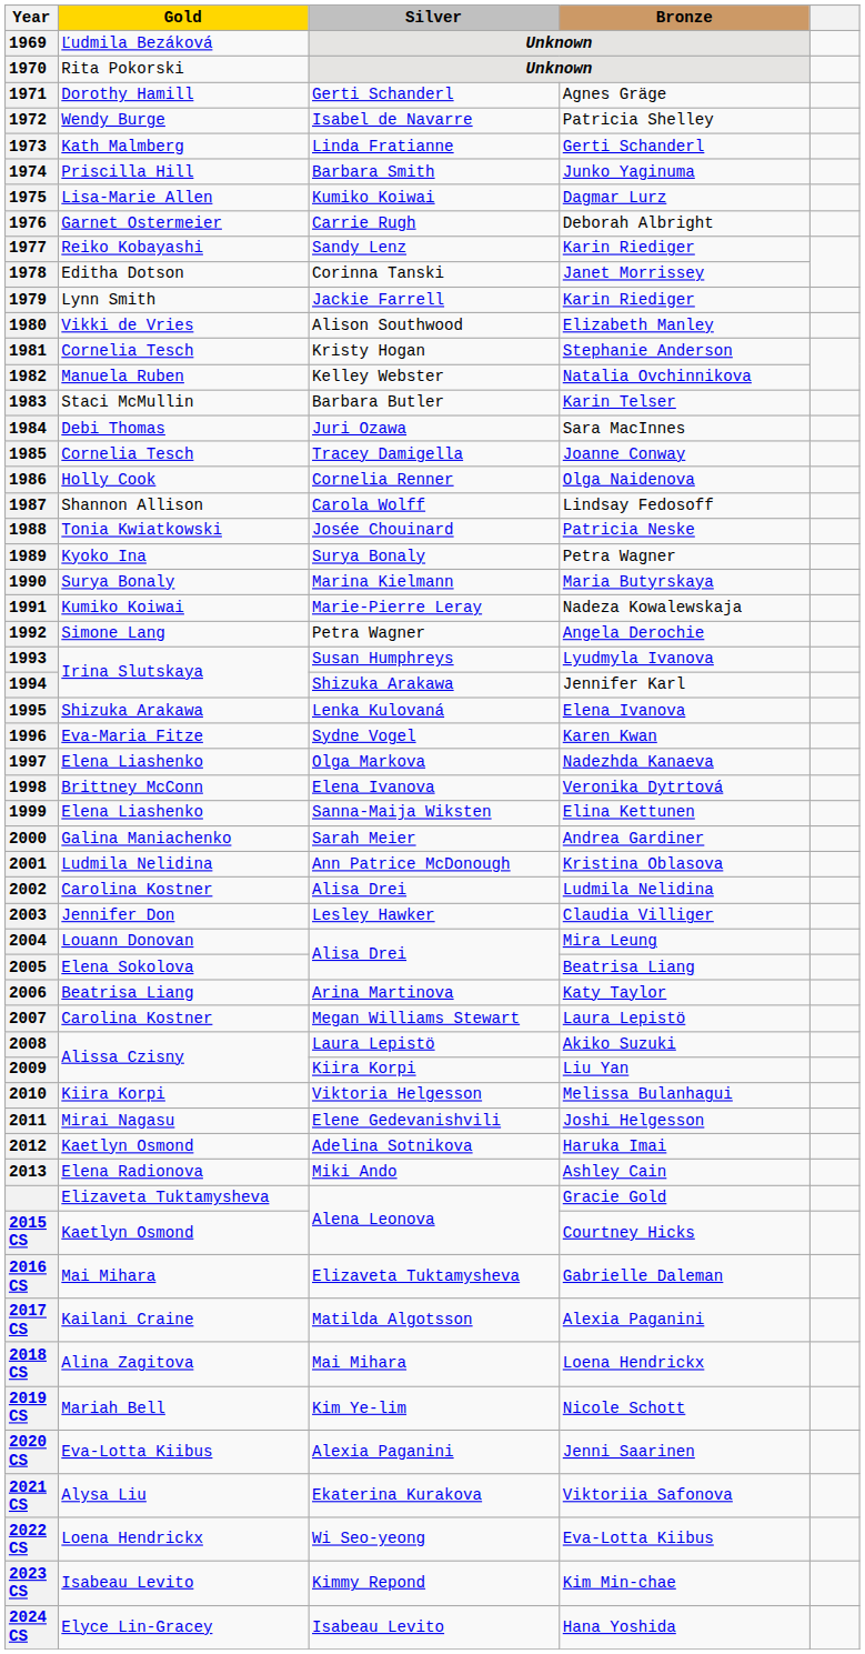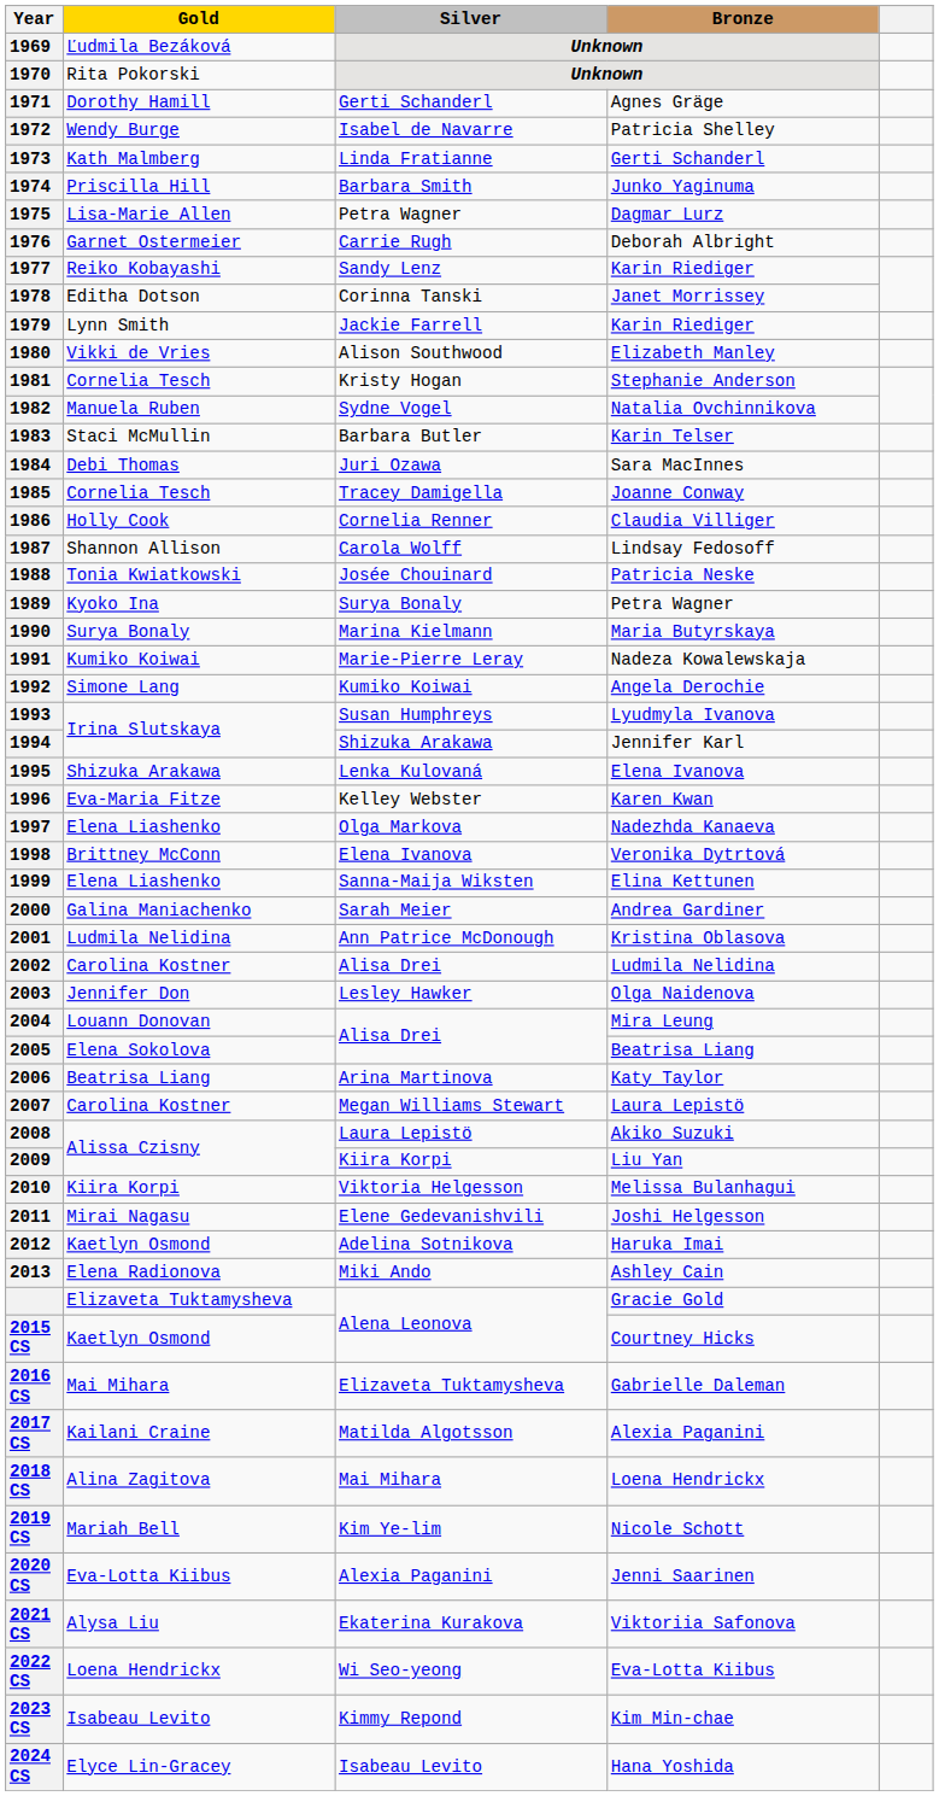 <table class="wikitable unsortable" style="text-align:left; width:80%">
 <tr>
 <th scope="col" style="text-align:center; width:5%">Year</th>
 <th scope="col" style="text-align:center; width:25%; background:gold">Gold</th>
 <th scope="col" style="text-align:center; width:25%; background:silver">Silver</th>
 <th scope="col" style="text-align:center; width:25%; background:#c96">Bronze</th>
 <th scope="col" style="text-align:center; width:5%"></th>
 </tr>
 <tr>
 <th scope="row" style="text-align:left">1969</th>
 <td> <a href='#'>Ľudmila Bezáková</a></td>
 <td colspan="2" align="center" bgcolor="e5e4e2"><strong><em>Unknown</em></strong></td>
 <td></td>
 </tr>
 <tr>
 <th scope="row" style="text-align:left">1970</th>
 <td> Rita Pokorski</td>
 <td colspan="2" align="center" bgcolor="e5e4e2"><strong><em>Unknown</em></strong></td>
 </tr>
 <tr>
 <th scope="row" style="text-align:left">1971</th>
 <td> <a href='#'>Dorothy Hamill</a></td>
 <td> <a href='#'>Gerti Schanderl</a></td>
 <td> Agnes Gräge</td>
 <td></td>
 </tr>
 <tr>
 <th scope="row" style="text-align:left">1972</th>
 <td> <a href='#'>Wendy Burge</a></td>
 <td> <a href='#'>Isabel de Navarre</a></td>
 <td> Patricia Shelley</td>
 <td></td>
 </tr>
 <tr>
 <th scope="row" style="text-align:left">1973</th>
 <td> <a href='#'>Kath Malmberg</a></td>
 <td> <a href='#'>Linda Fratianne</a></td>
 <td> <a href='#'>Gerti Schanderl</a></td>
 <td></td>
 </tr>
 <tr>
 <th scope="row" style="text-align:left">1974</th>
 <td> <a href='#'>Priscilla Hill</a></td>
 <td> <a href='#'>Barbara Smith</a></td>
 <td> <a href='#'>Junko Yaginuma</a></td>
 <td></td>
 </tr>
 <tr>
 <th scope="row" style="text-align:left">1975</th>
 <td> <a href='#'>Lisa-Marie Allen</a></td>
-<td> <a href='#'>Kumiko Koiwai</a></td>
+<td> Petra Wagner</td>
 <td> <a href='#'>Dagmar Lurz</a></td>
 <td></td>
 </tr>
 <tr>
 <th scope="row" style="text-align:left">1976</th>
 <td> <a href='#'>Garnet Ostermeier</a></td>
 <td> <a href='#'>Carrie Rugh</a></td>
 <td> Deborah Albright</td>
 <td></td>
 </tr>
 <tr>
 <th scope="row" style="text-align:left">1977</th>
 <td> <a href='#'>Reiko Kobayashi</a></td>
 <td> <a href='#'>Sandy Lenz</a></td>
 <td> <a href='#'>Karin Riediger</a></td>
 <td rowspan="2"></td>
 </tr>
 <tr>
 <th scope="row" style="text-align:left">1978</th>
 <td> Editha Dotson</td>
 <td> Corinna Tanski</td>
 <td> <a href='#'>Janet Morrissey</a></td>
 </tr>
 <tr>
 <th scope="row" style="text-align:left">1979</th>
 <td> Lynn Smith</td>
 <td> <a href='#'>Jackie Farrell</a></td>
 <td> <a href='#'>Karin Riediger</a></td>
 <td></td>
 </tr>
 <tr>
 <th scope="row" style="text-align:left">1980</th>
 <td> <a href='#'>Vikki de Vries</a></td>
 <td> Alison Southwood</td>
 <td> <a href='#'>Elizabeth Manley</a></td>
 <td></td>
 </tr>
 <tr>
 <th scope="row" style="text-align:left">1981</th>
 <td> <a href='#'>Cornelia Tesch</a></td>
 <td> Kristy Hogan</td>
 <td> <a href='#'>Stephanie Anderson</a></td>
 <td rowspan="2"></td>
 </tr>
 <tr>
 <th scope="row" style="text-align:left">1982</th>
 <td> <a href='#'>Manuela Ruben</a></td>
-<td> Kelley Webster</td>
+<td> <a href='#'>Sydne Vogel</a></td>
 <td> <a href='#'>Natalia Ovchinnikova</a></td>
 </tr>
 <tr>
 <th scope="row" style="text-align:left">1983</th>
 <td> Staci McMullin</td>
 <td> Barbara Butler</td>
 <td> <a href='#'>Karin Telser</a></td>
 <td></td>
 </tr>
 <tr>
 <th scope="row" style="text-align:left">1984</th>
 <td> <a href='#'>Debi Thomas</a></td>
 <td> <a href='#'>Juri Ozawa</a></td>
 <td> Sara MacInnes</td>
 <td></td>
 </tr>
 <tr>
 <th scope="row" style="text-align:left">1985</th>
 <td> <a href='#'>Cornelia Tesch</a></td>
 <td> <a href='#'>Tracey Damigella</a></td>
 <td> <a href='#'>Joanne Conway</a></td>
 <td></td>
 </tr>
 <tr>
 <th scope="row" style="text-align:left">1986</th>
 <td> <a href='#'>Holly Cook</a></td>
 <td> <a href='#'>Cornelia Renner</a></td>
-<td> <a href='#'>Olga Naidenova</a></td>
+<td> <a href='#'>Claudia Villiger</a></td>
 <td></td>
 </tr>
 <tr>
 <th scope="row" style="text-align:left">1987</th>
 <td> Shannon Allison</td>
 <td> <a href='#'>Carola Wolff</a></td>
 <td> Lindsay Fedosoff</td>
 <td></td>
 </tr>
 <tr>
 <th scope="row" style="text-align:left">1988</th>
 <td> <a href='#'>Tonia Kwiatkowski</a></td>
 <td> <a href='#'>Josée Chouinard</a></td>
 <td> <a href='#'>Patricia Neske</a></td>
 <td></td>
 </tr>
 <tr>
 <th scope="row" style="text-align:left">1989</th>
 <td> <a href='#'>Kyoko Ina</a></td>
 <td> <a href='#'>Surya Bonaly</a></td>
 <td> Petra Wagner</td>
 <td></td>
 </tr>
 <tr>
 <th scope="row" style="text-align:left">1990</th>
 <td> <a href='#'>Surya Bonaly</a></td>
 <td> <a href='#'>Marina Kielmann</a></td>
 <td> <a href='#'>Maria Butyrskaya</a></td>
 <td></td>
 </tr>
 <tr>
 <th scope="row" style="text-align:left">1991</th>
 <td> <a href='#'>Kumiko Koiwai</a></td>
 <td> <a href='#'>Marie-Pierre Leray</a></td>
 <td> Nadeza Kowalewskaja</td>
 <td></td>
 </tr>
 <tr>
 <th scope="row" style="text-align:left">1992</th>
 <td> <a href='#'>Simone Lang</a></td>
-<td> Petra Wagner</td>
+<td> <a href='#'>Kumiko Koiwai</a></td>
 <td> <a href='#'>Angela Derochie</a></td>
 <td></td>
 </tr>
 <tr>
 <th scope="row" style="text-align:left">1993</th>
 <td rowspan="2"> <a href='#'>Irina Slutskaya</a></td>
 <td> <a href='#'>Susan Humphreys</a></td>
 <td> <a href='#'>Lyudmyla Ivanova</a></td>
 <td></td>
 </tr>
 <tr>
 <th scope="row" style="text-align:left">1994</th>
 <td> <a href='#'>Shizuka Arakawa</a></td>
 <td> Jennifer Karl</td>
 <td></td>
 </tr>
 <tr>
 <th scope="row" style="text-align:left">1995</th>
 <td> <a href='#'>Shizuka Arakawa</a></td>
 <td> <a href='#'>Lenka Kulovaná</a></td>
 <td> <a href='#'>Elena Ivanova</a></td>
 <td></td>
 </tr>
 <tr>
 <th scope="row" style="text-align:left">1996</th>
 <td> <a href='#'>Eva-Maria Fitze</a></td>
-<td> <a href='#'>Sydne Vogel</a></td>
+<td> Kelley Webster</td>
 <td> <a href='#'>Karen Kwan</a></td>
 <td></td>
 </tr>
 <tr>
 <th scope="row" style="text-align:left">1997</th>
 <td> <a href='#'>Elena Liashenko</a></td>
 <td> <a href='#'>Olga Markova</a></td>
 <td> <a href='#'>Nadezhda Kanaeva</a></td>
 <td></td>
 </tr>
 <tr>
 <th scope="row" style="text-align:left">1998</th>
 <td> <a href='#'>Brittney McConn</a></td>
 <td> <a href='#'>Elena Ivanova</a></td>
 <td> <a href='#'>Veronika Dytrtová</a></td>
 <td></td>
 </tr>
 <tr>
 <th scope="row" style="text-align:left">1999</th>
 <td> <a href='#'>Elena Liashenko</a></td>
 <td> <a href='#'>Sanna-Maija Wiksten</a></td>
 <td> <a href='#'>Elina Kettunen</a></td>
 <td></td>
 </tr>
 <tr>
 <th scope="row" style="text-align:left">2000</th>
 <td> <a href='#'>Galina Maniachenko</a></td>
 <td> <a href='#'>Sarah Meier</a></td>
 <td> <a href='#'>Andrea Gardiner</a></td>
 <td></td>
 </tr>
 <tr>
 <th scope="row" style="text-align:left">2001</th>
 <td> <a href='#'>Ludmila Nelidina</a></td>
 <td> <a href='#'>Ann Patrice McDonough</a></td>
 <td> <a href='#'>Kristina Oblasova</a></td>
 <td></td>
 </tr>
 <tr>
 <th scope="row" style="text-align:left">2002</th>
 <td> <a href='#'>Carolina Kostner</a></td>
 <td> <a href='#'>Alisa Drei</a></td>
 <td> <a href='#'>Ludmila Nelidina</a></td>
 <td></td>
 </tr>
 <tr>
 <th scope="row" style="text-align:left">2003</th>
 <td> <a href='#'>Jennifer Don</a></td>
 <td> <a href='#'>Lesley Hawker</a></td>
-<td> <a href='#'>Claudia Villiger</a></td>
+<td> <a href='#'>Olga Naidenova</a></td>
 <td></td>
 </tr>
 <tr>
 <th scope="row" style="text-align:left">2004</th>
 <td> <a href='#'>Louann Donovan</a></td>
 <td rowspan="2"> <a href='#'>Alisa Drei</a></td>
 <td> <a href='#'>Mira Leung</a></td>
 <td></td>
 </tr>
 <tr>
 <th scope="row" style="text-align:left">2005</th>
 <td> <a href='#'>Elena Sokolova</a></td>
 <td> <a href='#'>Beatrisa Liang</a></td>
 <td></td>
 </tr>
 <tr>
 <th scope="row" style="text-align:left">2006</th>
 <td> <a href='#'>Beatrisa Liang</a></td>
 <td> <a href='#'>Arina Martinova</a></td>
 <td> <a href='#'>Katy Taylor</a></td>
 <td></td>
 </tr>
 <tr>
 <th scope="row" style="text-align:left">2007</th>
 <td> <a href='#'>Carolina Kostner</a></td>
 <td> <a href='#'>Megan Williams Stewart</a></td>
 <td> <a href='#'>Laura Lepistö</a></td>
 <td></td>
 </tr>
 <tr>
 <th scope="row" style="text-align:left">2008</th>
 <td rowspan="2"> <a href='#'>Alissa Czisny</a></td>
 <td> <a href='#'>Laura Lepistö</a></td>
 <td> <a href='#'>Akiko Suzuki</a></td>
 <td></td>
 </tr>
 <tr>
 <th scope="row" style="text-align:left">2009</th>
 <td> <a href='#'>Kiira Korpi</a></td>
 <td> <a href='#'>Liu Yan</a></td>
 <td></td>
 </tr>
 <tr>
 <th scope="row" style="text-align:left">2010</th>
 <td> <a href='#'>Kiira Korpi</a></td>
 <td> <a href='#'>Viktoria Helgesson</a></td>
 <td> <a href='#'>Melissa Bulanhagui</a></td>
 <td></td>
 </tr>
 <tr>
 <th scope="row" style="text-align:left">2011</th>
 <td> <a href='#'>Mirai Nagasu</a></td>
 <td> <a href='#'>Elene Gedevanishvili</a></td>
 <td> <a href='#'>Joshi Helgesson</a></td>
 <td></td>
 </tr>
 <tr>
 <th scope="row" style="text-align:left">2012</th>
 <td> <a href='#'>Kaetlyn Osmond</a></td>
 <td> <a href='#'>Adelina Sotnikova</a></td>
 <td> <a href='#'>Haruka Imai</a></td>
 <td></td>
 </tr>
 <tr>
 <th scope="row" style="text-align:left">2013</th>
 <td> <a href='#'>Elena Radionova</a></td>
 <td> <a href='#'>Miki Ando</a></td>
 <td> <a href='#'>Ashley Cain</a></td>
 <td></td>
 </tr>
 <tr>
 <th scope="row" style="text-align:left"></th>
 <td> <a href='#'>Elizaveta Tuktamysheva</a></td>
 <td rowspan="2"> <a href='#'>Alena Leonova</a></td>
 <td> <a href='#'>Gracie Gold</a></td>
 <td></td>
 </tr>
 <tr>
 <th scope="row" style="text-align:left"><a href='#'>2015 CS</a></th>
 <td> <a href='#'>Kaetlyn Osmond</a></td>
 <td> <a href='#'>Courtney Hicks</a></td>
 <td></td>
 </tr>
 <tr>
 <th scope="row" style="text-align:left"><a href='#'>2016 CS</a></th>
 <td> <a href='#'>Mai Mihara</a></td>
 <td> <a href='#'>Elizaveta Tuktamysheva</a></td>
 <td> <a href='#'>Gabrielle Daleman</a></td>
 <td></td>
 </tr>
 <tr>
 <th scope="row" style="text-align:left"><a href='#'>2017 CS</a></th>
 <td> <a href='#'>Kailani Craine</a></td>
 <td> <a href='#'>Matilda Algotsson</a></td>
 <td> <a href='#'>Alexia Paganini</a></td>
 <td></td>
 </tr>
 <tr>
 <th scope="row" style="text-align:left"><a href='#'>2018 CS</a></th>
 <td> <a href='#'>Alina Zagitova</a></td>
 <td> <a href='#'>Mai Mihara</a></td>
 <td> <a href='#'>Loena Hendrickx</a></td>
 <td></td>
 </tr>
 <tr>
 <th scope="row" style="text-align:left"><a href='#'>2019 CS</a></th>
 <td> <a href='#'>Mariah Bell</a></td>
 <td> <a href='#'>Kim Ye-lim</a></td>
 <td> <a href='#'>Nicole Schott</a></td>
 <td></td>
 </tr>
 <tr>
 <th scope="row" style="text-align:left"><a href='#'>2020 CS</a></th>
 <td> <a href='#'>Eva-Lotta Kiibus</a></td>
 <td> <a href='#'>Alexia Paganini</a></td>
 <td> <a href='#'>Jenni Saarinen</a></td>
 <td></td>
 </tr>
 <tr>
 <th scope="row" style="text-align:left"><a href='#'>2021 CS</a></th>
 <td> <a href='#'>Alysa Liu</a></td>
 <td> <a href='#'>Ekaterina Kurakova</a></td>
 <td> <a href='#'>Viktoriia Safonova</a></td>
 <td></td>
 </tr>
 <tr>
 <th scope="row" style="text-align:left"><a href='#'>2022 CS</a></th>
 <td> <a href='#'>Loena Hendrickx</a></td>
 <td> <a href='#'>Wi Seo-yeong</a></td>
 <td> <a href='#'>Eva-Lotta Kiibus</a></td>
 <td></td>
 </tr>
 <tr>
 <th scope="row" style="text-align:left"><a href='#'>2023 CS</a></th>
 <td> <a href='#'>Isabeau Levito</a></td>
 <td> <a href='#'>Kimmy Repond</a></td>
 <td> <a href='#'>Kim Min-chae</a></td>
 <td></td>
 </tr>
 <tr>
 <th scope="row" style="text-align:left"><a href='#'>2024 CS</a></th>
 <td> <a href='#'>Elyce Lin-Gracey</a></td>
 <td> <a href='#'>Isabeau Levito</a></td>
 <td> <a href='#'>Hana Yoshida</a></td>
 <td></td>
 </tr>
 </table>
